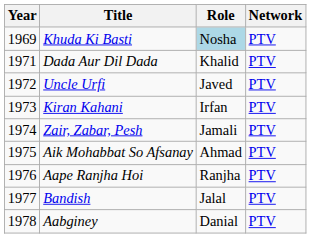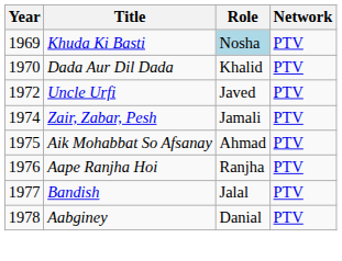 <table class="wikitable sortable plainrowheaders">
 <tr style="text-align:center;">
 <th scope="col">Year</th>
 <th scope="col">Title</th>
 <th scope="col">Role</th>
 <th scope="col">Network</th>
 </tr>
 <tr>
 <td>1969</td>
 <td><em><a href='#'>Khuda Ki Basti</a></em></td>
 <td style="background: lightblue;">Nosha</td>
 <td><a href='#'>PTV</a></td>
 </tr>
 <tr>
-<td>1971</td>
+<td>1970</td>
 <td><em>Dada Aur Dil Dada</em></td>
 <td>Khalid</td>
 <td><a href='#'>PTV</a></td>
 </tr>
 <tr>
 <td>1972</td>
 <td><em><a href='#'>Uncle Urfi</a></em></td>
 <td>Javed</td>
-<td><a href='#'>PTV</a></td>
-</tr>
-<tr>
-<td>1973</td>
-<td><em><a href='#'>Kiran Kahani</a></em></td>
-<td>Irfan</td>
 <td><a href='#'>PTV</a></td>
 </tr>
 <tr>
 <td>1974</td>
 <td><em><a href='#'>Zair, Zabar, Pesh</a></em></td>
 <td>Jamali</td>
 <td><a href='#'>PTV</a></td>
 </tr>
 <tr>
 <td>1975</td>
 <td><em>Aik Mohabbat So Afsanay</em></td>
 <td>Ahmad</td>
 <td><a href='#'>PTV</a></td>
 </tr>
 <tr>
 <td>1976</td>
 <td><em>Aape Ranjha Hoi</em></td>
 <td>Ranjha</td>
 <td><a href='#'>PTV</a></td>
 </tr>
 <tr>
 <td>1977</td>
 <td><em><a href='#'>Bandish</a></em></td>
 <td>Jalal</td>
 <td><a href='#'>PTV</a></td>
 </tr>
 <tr>
 <td>1978</td>
 <td><em>Aabginey</em></td>
 <td>Danial</td>
 <td><a href='#'>PTV</a></td>
 </tr>
 </table>
